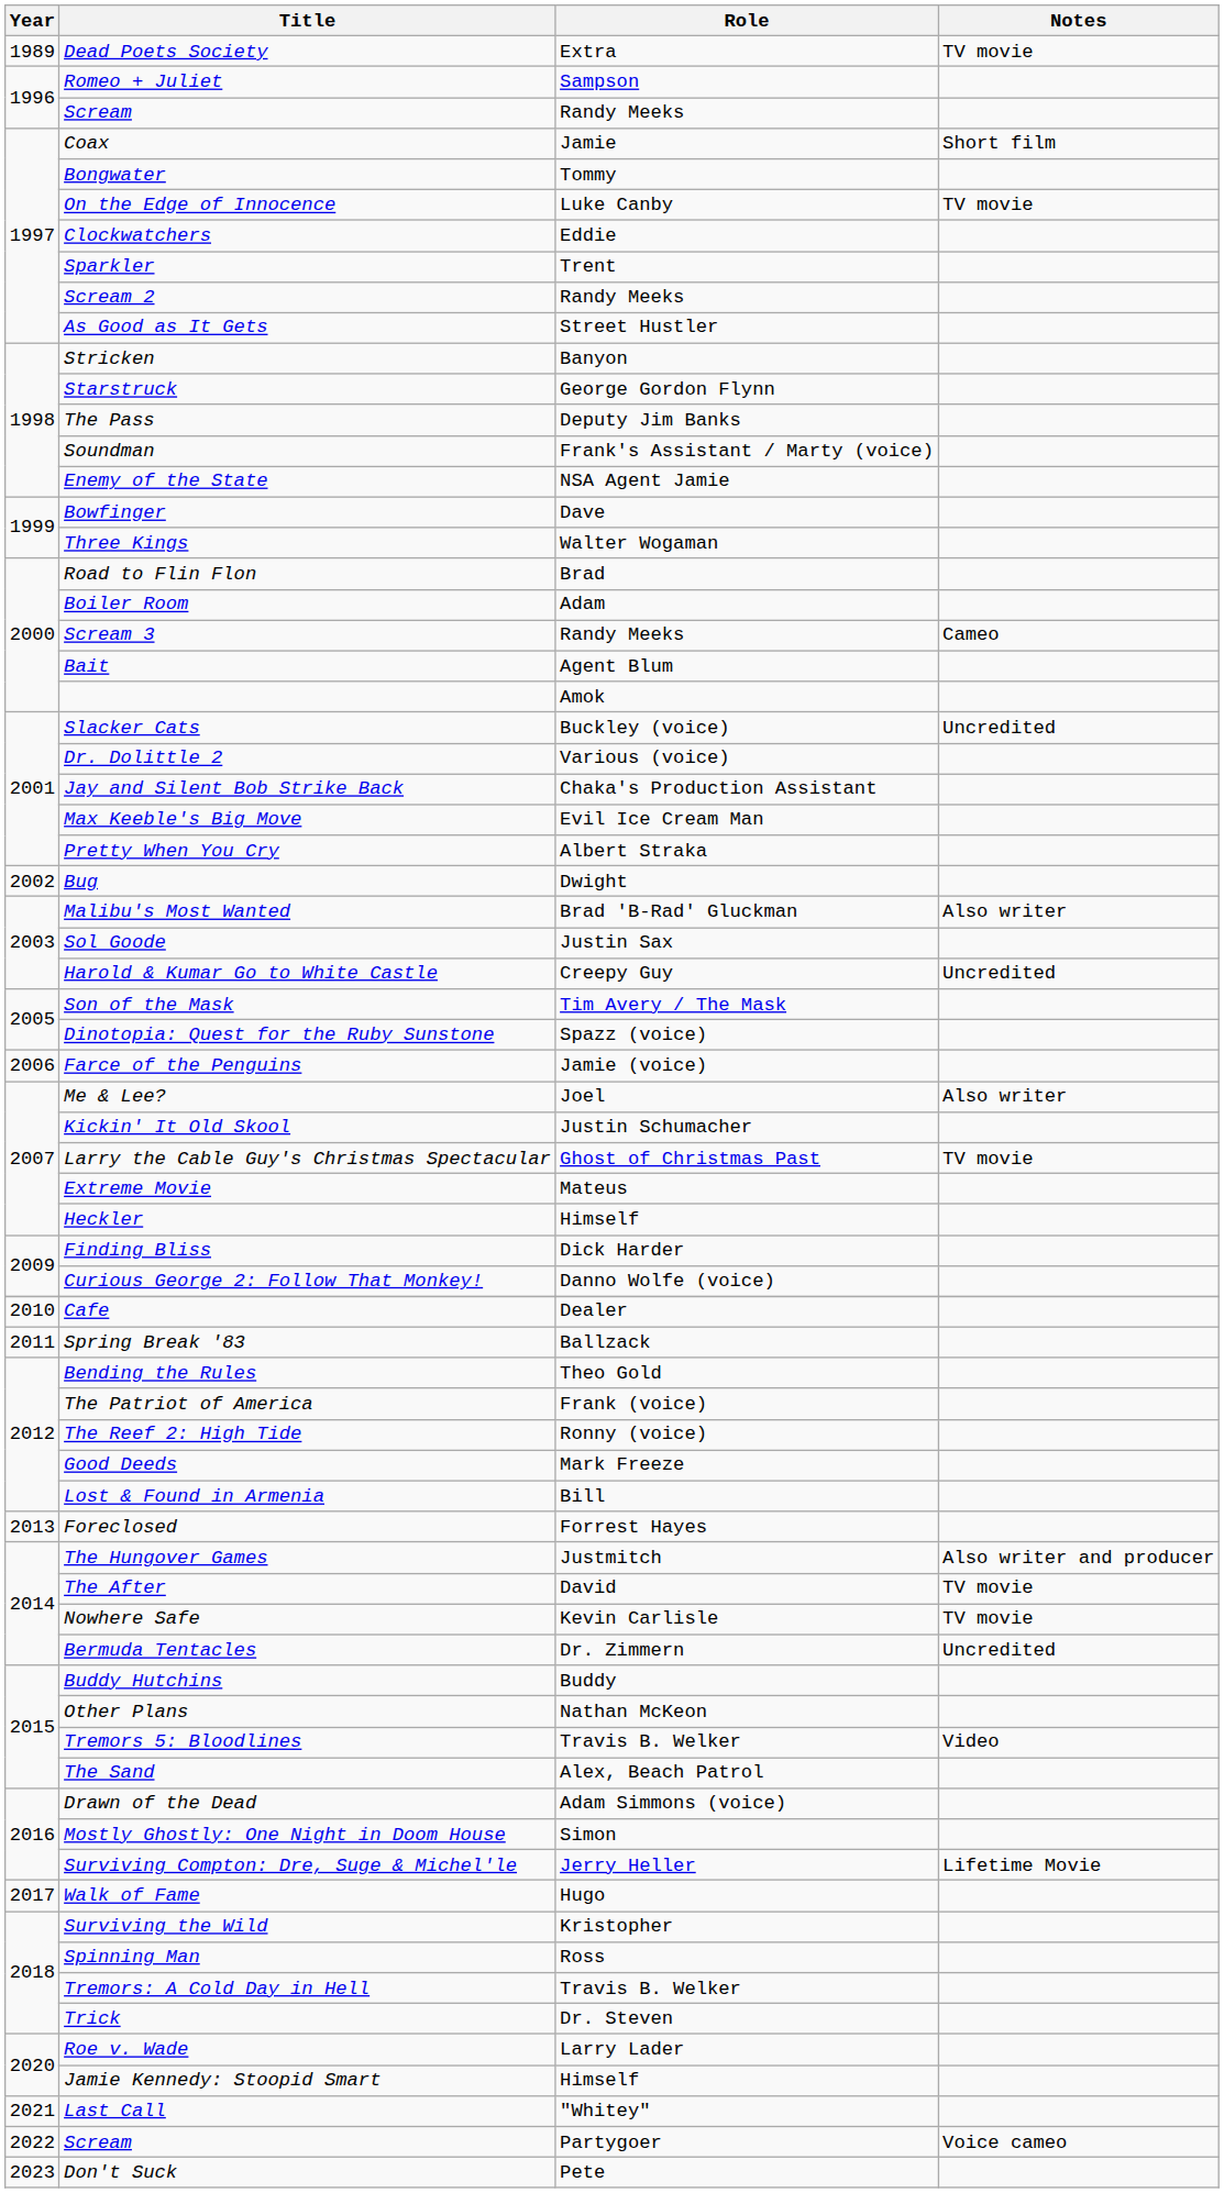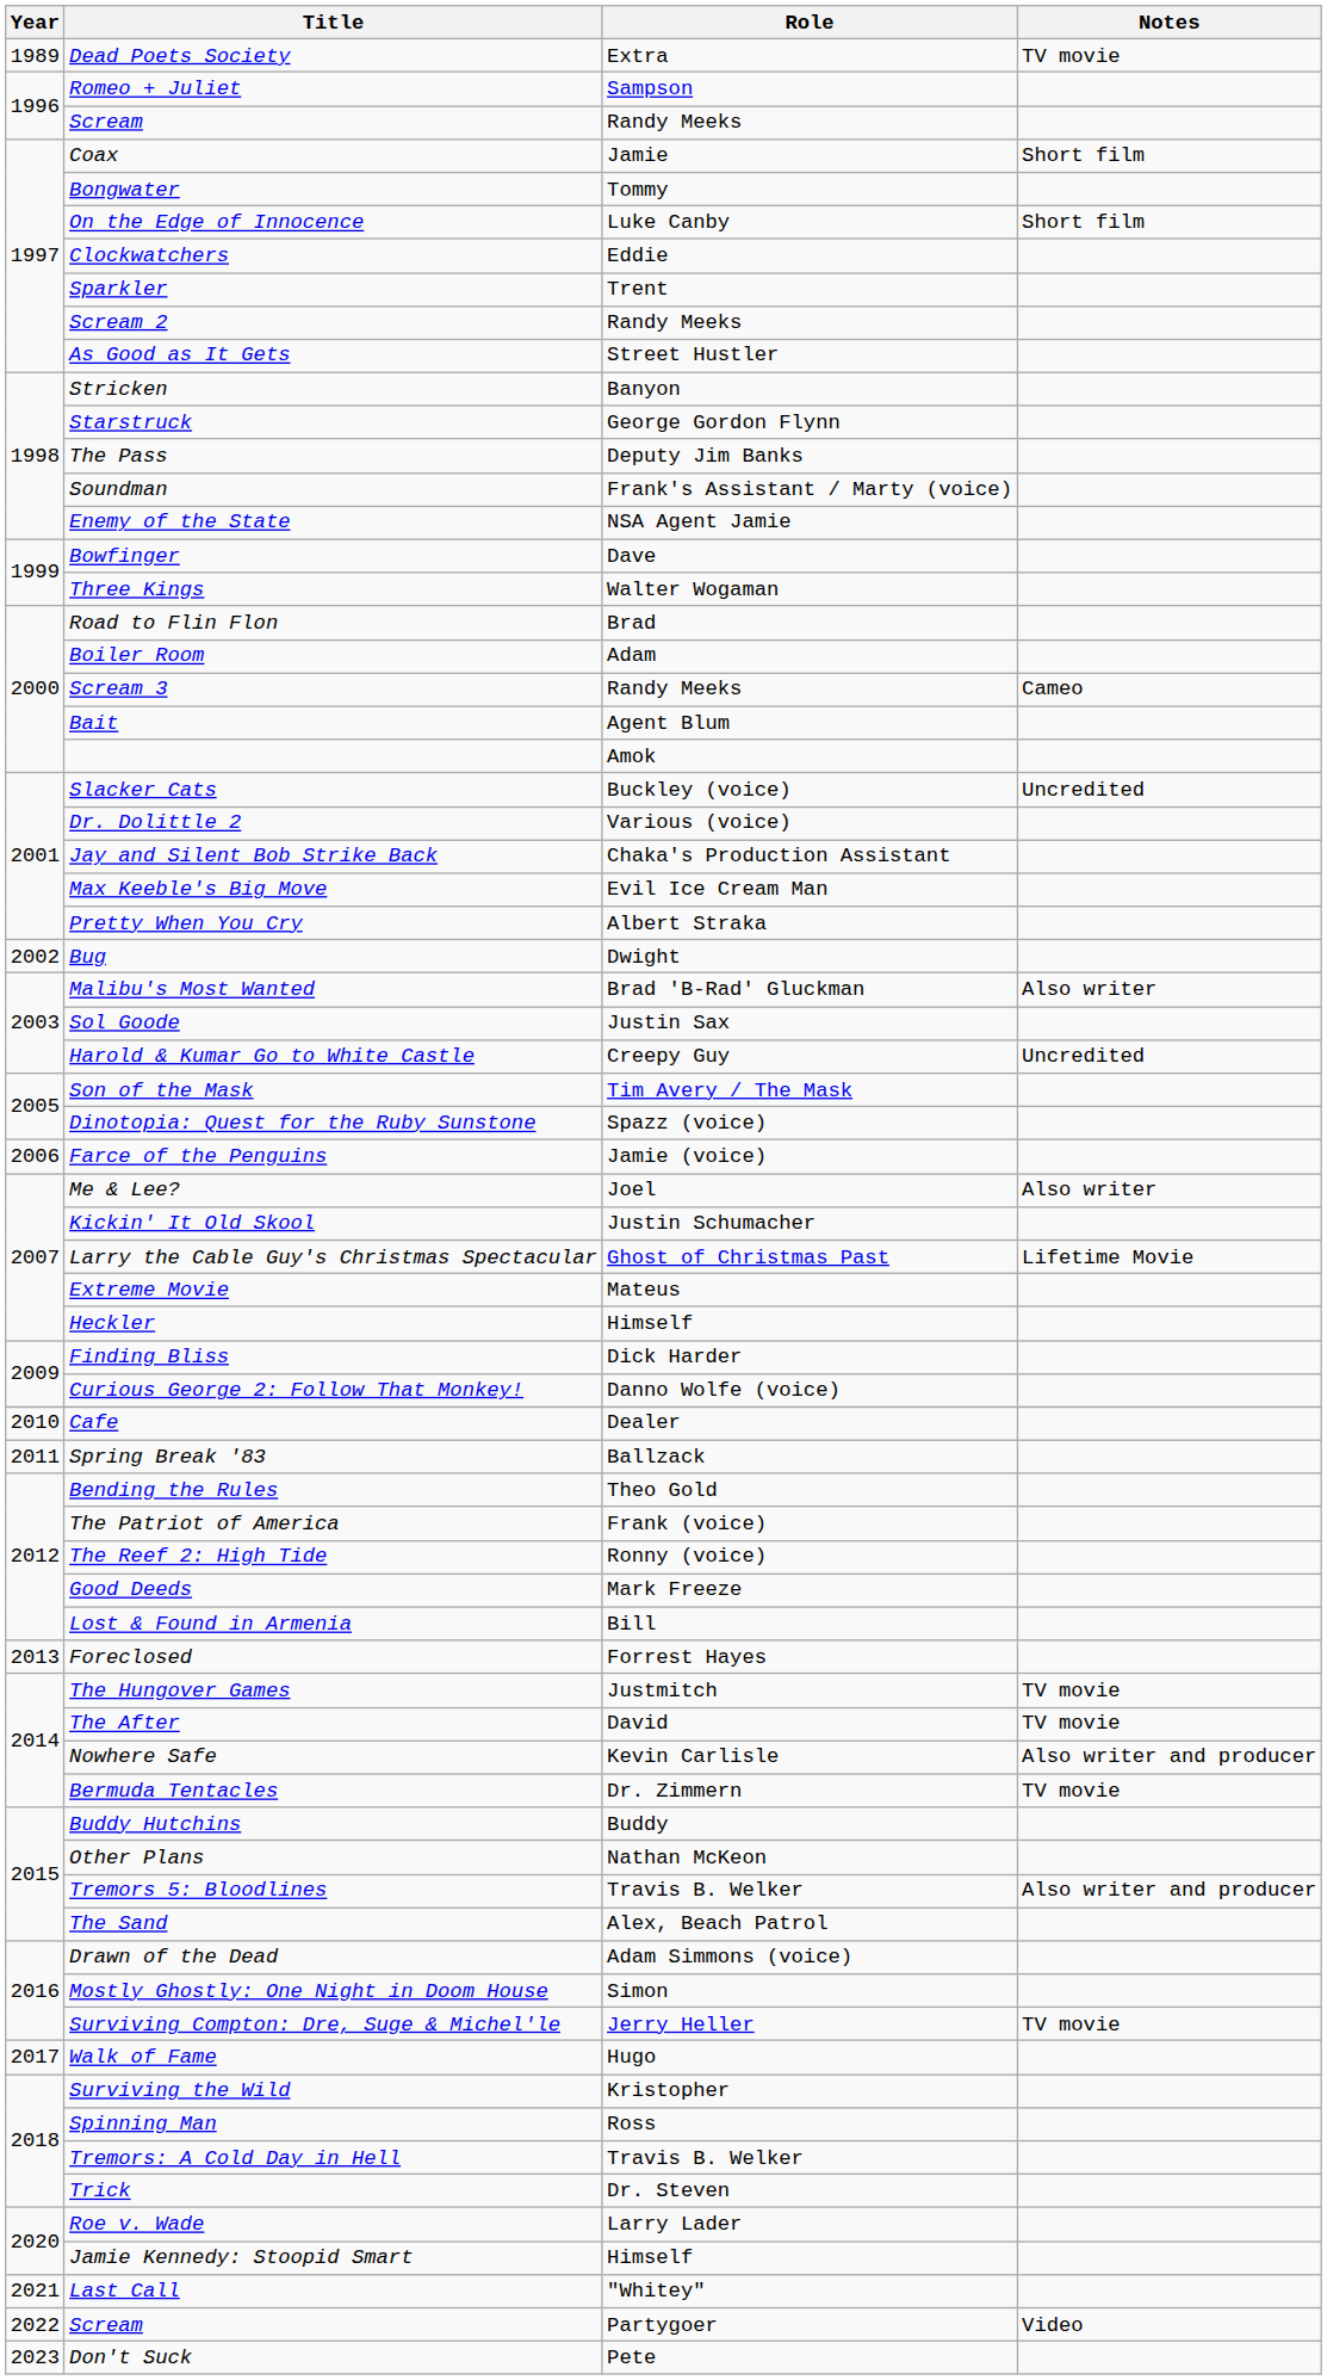 <table class="wikitable sortable">
 <tr>
 <th>Year</th>
 <th>Title</th>
 <th>Role</th>
 <th class="unsortable">Notes</th>
 </tr>
 <tr>
 <td>1989</td>
 <td><em><a href='#'>Dead Poets Society</a></em></td>
 <td>Extra</td>
 <td>TV movie</td>
 </tr>
 <tr>
 <td rowspan="2">1996</td>
 <td><em><a href='#'>Romeo + Juliet</a></em></td>
 <td><a href='#'>Sampson</a></td>
 <td></td>
 </tr>
 <tr>
 <td><em><a href='#'>Scream</a></em></td>
 <td>Randy Meeks</td>
 <td></td>
 </tr>
 <tr>
 <td rowspan="7">1997</td>
 <td><em>Coax</em></td>
 <td>Jamie</td>
 <td>Short film</td>
 </tr>
 <tr>
 <td><em><a href='#'>Bongwater</a></em></td>
 <td>Tommy</td>
 <td></td>
 </tr>
 <tr>
 <td><em><a href='#'>On the Edge of Innocence</a></em></td>
 <td>Luke Canby</td>
-<td>TV movie</td>
+<td>Short film</td>
 </tr>
 <tr>
 <td><em><a href='#'>Clockwatchers</a></em></td>
 <td>Eddie</td>
 <td></td>
 </tr>
 <tr>
 <td><em><a href='#'>Sparkler</a></em></td>
 <td>Trent</td>
 <td></td>
 </tr>
 <tr>
 <td><em><a href='#'>Scream 2</a></em></td>
 <td>Randy Meeks</td>
 <td></td>
 </tr>
 <tr>
 <td><em><a href='#'>As Good as It Gets</a></em></td>
 <td>Street Hustler</td>
 <td></td>
 </tr>
 <tr>
 <td rowspan="5">1998</td>
 <td><em>Stricken</em></td>
 <td>Banyon</td>
 <td></td>
 </tr>
 <tr>
 <td><em><a href='#'>Starstruck</a></em></td>
 <td>George Gordon Flynn</td>
 <td></td>
 </tr>
 <tr>
 <td><em>The Pass</em></td>
 <td>Deputy Jim Banks</td>
 <td></td>
 </tr>
 <tr>
 <td><em>Soundman</em></td>
 <td>Frank's Assistant / Marty (voice)</td>
 <td></td>
 </tr>
 <tr>
 <td><em><a href='#'>Enemy of the State</a></em></td>
 <td>NSA Agent Jamie</td>
 <td></td>
 </tr>
 <tr>
 <td rowspan="2">1999</td>
 <td><em><a href='#'>Bowfinger</a></em></td>
 <td>Dave</td>
 <td></td>
 </tr>
 <tr>
 <td><em><a href='#'>Three Kings</a></em></td>
 <td>Walter Wogaman</td>
 <td></td>
 </tr>
 <tr>
 <td rowspan="5">2000</td>
 <td><em>Road to Flin Flon</em></td>
 <td>Brad</td>
 <td></td>
 </tr>
 <tr>
 <td><em><a href='#'>Boiler Room</a></em></td>
 <td>Adam</td>
 <td></td>
 </tr>
 <tr>
 <td><em><a href='#'>Scream 3</a></em></td>
 <td>Randy Meeks</td>
 <td>Cameo</td>
 </tr>
 <tr>
 <td><em><a href='#'>Bait</a></em></td>
 <td>Agent Blum</td>
 <td></td>
 </tr>
 <tr>
 <td><em></em></td>
 <td>Amok</td>
 <td></td>
 </tr>
 <tr>
 <td rowspan="5">2001</td>
 <td><em><a href='#'>Slacker Cats</a></em></td>
 <td>Buckley (voice)</td>
 <td>Uncredited</td>
 </tr>
 <tr>
 <td><em><a href='#'>Dr. Dolittle 2</a></em></td>
 <td>Various (voice)</td>
 <td></td>
 </tr>
 <tr>
 <td><em><a href='#'>Jay and Silent Bob Strike Back</a></em></td>
 <td>Chaka's Production Assistant</td>
 <td></td>
 </tr>
 <tr>
 <td><em><a href='#'>Max Keeble's Big Move</a></em></td>
 <td>Evil Ice Cream Man</td>
 <td></td>
 </tr>
 <tr>
 <td><em><a href='#'>Pretty When You Cry</a></em></td>
 <td>Albert Straka</td>
 <td></td>
 </tr>
 <tr>
 <td>2002</td>
 <td><em><a href='#'>Bug</a></em></td>
 <td>Dwight</td>
 </tr>
 <tr>
 <td rowspan="3">2003</td>
 <td><em><a href='#'>Malibu's Most Wanted</a></em></td>
 <td>Brad 'B-Rad' Gluckman</td>
 <td>Also writer</td>
 </tr>
 <tr>
 <td><em><a href='#'>Sol Goode</a></em></td>
 <td>Justin Sax</td>
 <td></td>
 </tr>
 <tr>
 <td><em><a href='#'>Harold & Kumar Go to White Castle</a></em></td>
 <td>Creepy Guy</td>
 <td>Uncredited</td>
 </tr>
 <tr>
 <td rowspan="2">2005</td>
 <td><em><a href='#'>Son of the Mask</a></em></td>
 <td><a href='#'>Tim Avery / The Mask</a></td>
 <td></td>
 </tr>
 <tr>
 <td><em><a href='#'>Dinotopia: Quest for the Ruby Sunstone</a></em></td>
 <td>Spazz (voice)</td>
 <td></td>
 </tr>
 <tr>
 <td>2006</td>
 <td><em><a href='#'>Farce of the Penguins</a></em></td>
 <td>Jamie (voice)</td>
 <td></td>
 </tr>
 <tr>
 <td rowspan="5">2007</td>
 <td><em>Me & Lee?</em></td>
 <td>Joel</td>
 <td>Also writer</td>
 </tr>
 <tr>
 <td><em><a href='#'>Kickin' It Old Skool</a></em></td>
 <td>Justin Schumacher</td>
 <td></td>
 </tr>
 <tr>
 <td><em>Larry the Cable Guy's Christmas Spectacular</em></td>
 <td><a href='#'>Ghost of Christmas Past</a></td>
-<td>TV movie</td>
+<td>Lifetime Movie</td>
 </tr>
 <tr>
 <td><em><a href='#'>Extreme Movie</a></em></td>
 <td>Mateus</td>
 <td></td>
 </tr>
 <tr>
 <td><em><a href='#'>Heckler</a></em></td>
 <td>Himself</td>
 <td></td>
 </tr>
 <tr>
 <td rowspan="2">2009</td>
 <td><em><a href='#'>Finding Bliss</a></em></td>
 <td>Dick Harder</td>
 <td></td>
 </tr>
 <tr>
 <td><em><a href='#'>Curious George 2: Follow That Monkey!</a></em></td>
 <td>Danno Wolfe (voice)</td>
 <td></td>
 </tr>
 <tr>
 </tr>
 <tr>
 <td>2010</td>
 <td><em><a href='#'>Cafe</a></em></td>
 <td>Dealer</td>
 <td></td>
 </tr>
 <tr>
 <td>2011</td>
 <td><em>Spring Break '83</em></td>
 <td>Ballzack</td>
 <td></td>
 </tr>
 <tr>
 <td rowspan="5">2012</td>
 <td><em><a href='#'>Bending the Rules</a></em></td>
 <td>Theo Gold</td>
 <td></td>
 </tr>
 <tr>
 <td><em>The Patriot of America</em></td>
 <td>Frank (voice)</td>
 <td></td>
 </tr>
 <tr>
 <td><em><a href='#'>The Reef 2: High Tide</a></em></td>
 <td>Ronny (voice)</td>
 <td></td>
 </tr>
 <tr>
 <td><em><a href='#'>Good Deeds</a></em></td>
 <td>Mark Freeze</td>
 <td></td>
 </tr>
 <tr>
 <td><em><a href='#'>Lost & Found in Armenia</a></em></td>
 <td>Bill</td>
 <td></td>
 </tr>
 <tr>
 <td>2013</td>
 <td><em>Foreclosed</em></td>
 <td>Forrest Hayes</td>
 <td></td>
 </tr>
 <tr>
 <td rowspan="4">2014</td>
 <td><em><a href='#'>The Hungover Games</a></em></td>
 <td>Justmitch</td>
-<td>Also writer and producer</td>
+<td>TV movie</td>
 </tr>
 <tr>
 <td><em><a href='#'>The After</a></em></td>
 <td>David</td>
 <td>TV movie</td>
 </tr>
 <tr>
 <td><em>Nowhere Safe</em></td>
 <td>Kevin Carlisle</td>
-<td>TV movie</td>
+<td>Also writer and producer</td>
 </tr>
 <tr>
 <td><em><a href='#'>Bermuda Tentacles</a></em></td>
 <td>Dr. Zimmern</td>
-<td>Uncredited</td>
+<td>TV movie</td>
 </tr>
 <tr>
 <td rowspan="4">2015</td>
 <td><em><a href='#'>Buddy Hutchins</a></em></td>
 <td>Buddy</td>
 <td></td>
 </tr>
 <tr>
 <td><em>Other Plans</em></td>
 <td>Nathan McKeon</td>
 <td></td>
 </tr>
 <tr>
 <td><em><a href='#'>Tremors 5: Bloodlines</a></em></td>
 <td>Travis B. Welker</td>
-<td>Video</td>
+<td>Also writer and producer</td>
 </tr>
 <tr>
 <td><em><a href='#'>The Sand</a></em></td>
 <td>Alex, Beach Patrol</td>
 <td></td>
 </tr>
 <tr>
 <td rowspan="3">2016</td>
 <td><em>Drawn of the Dead</em></td>
 <td>Adam Simmons (voice)</td>
 <td></td>
 </tr>
 <tr>
 <td><em><a href='#'>Mostly Ghostly: One Night in Doom House</a></em></td>
 <td>Simon</td>
 <td></td>
 </tr>
 <tr>
 <td><em><a href='#'>Surviving Compton: Dre, Suge & Michel'le</a></em></td>
 <td><a href='#'>Jerry Heller</a></td>
-<td>Lifetime Movie</td>
+<td>TV movie</td>
 </tr>
 <tr>
 <td>2017</td>
 <td><em><a href='#'>Walk of Fame</a></em></td>
 <td>Hugo</td>
 <td></td>
 </tr>
 <tr>
 <td rowspan="4">2018</td>
 <td><em><a href='#'>Surviving the Wild</a></em></td>
 <td>Kristopher</td>
 <td></td>
 </tr>
 <tr>
 <td><em><a href='#'>Spinning Man</a></em></td>
 <td>Ross</td>
 <td></td>
 </tr>
 <tr>
 <td><em><a href='#'>Tremors: A Cold Day in Hell</a></em></td>
 <td>Travis B. Welker</td>
 <td></td>
 </tr>
 <tr>
 <td><em><a href='#'>Trick</a></em></td>
 <td>Dr. Steven</td>
 <td></td>
 </tr>
 <tr>
 <td rowspan="2">2020</td>
 <td><em><a href='#'>Roe v. Wade</a></em></td>
 <td>Larry Lader</td>
 <td></td>
 </tr>
 <tr>
 <td><em>Jamie Kennedy: Stoopid Smart</em></td>
 <td>Himself</td>
 <td></td>
 </tr>
 <tr>
 <td>2021</td>
 <td><em><a href='#'>Last Call</a></em></td>
 <td>"Whitey"</td>
 <td></td>
 </tr>
 <tr>
 <td>2022</td>
 <td><em><a href='#'>Scream</a></em></td>
 <td>Partygoer</td>
-<td>Voice cameo</td>
+<td>Video</td>
 </tr>
 <tr>
 <td>2023</td>
 <td><em>Don't Suck</em></td>
 <td>Pete</td>
 <td></td>
 </tr>
 </table>
